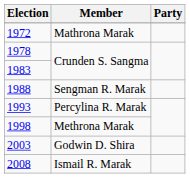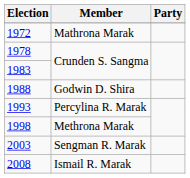 <table class="wikitable sortable">
 <tr>
 <th>Election</th>
 <th>Member</th>
 <th colspan=2>Party</th>
 </tr>
 <tr>
 </tr>
 <tr>
 </tr>
 <tr>
 </tr>
 <tr>
 </tr>
 <tr>
 <td><a href='#'>1972</a></td>
 <td>Mathrona Marak</td>
 <td></td>
 </tr>
 <tr>
 <td><a href='#'>1978</a></td>
 <td rowspan=2>Crunden S. Sangma</td>
 </tr>
 <tr>
 <td><a href='#'>1983</a></td>
 </tr>
 <tr>
 <td><a href='#'>1988</a></td>
-<td>Sengman R. Marak</td>
+<td>Godwin D. Shira</td>
 <td></td>
 </tr>
 <tr>
 <td><a href='#'>1993</a></td>
 <td>Percylina R. Marak</td>
 </tr>
 <tr>
 <td><a href='#'>1998</a></td>
 <td>Methrona Marak</td>
 </tr>
 <tr>
 <td><a href='#'>2003</a></td>
-<td>Godwin D. Shira</td>
+<td>Sengman R. Marak</td>
 <td></td>
 </tr>
 <tr>
 <td><a href='#'>2008</a></td>
 <td>Ismail R. Marak</td>
 </tr>
 </table>
